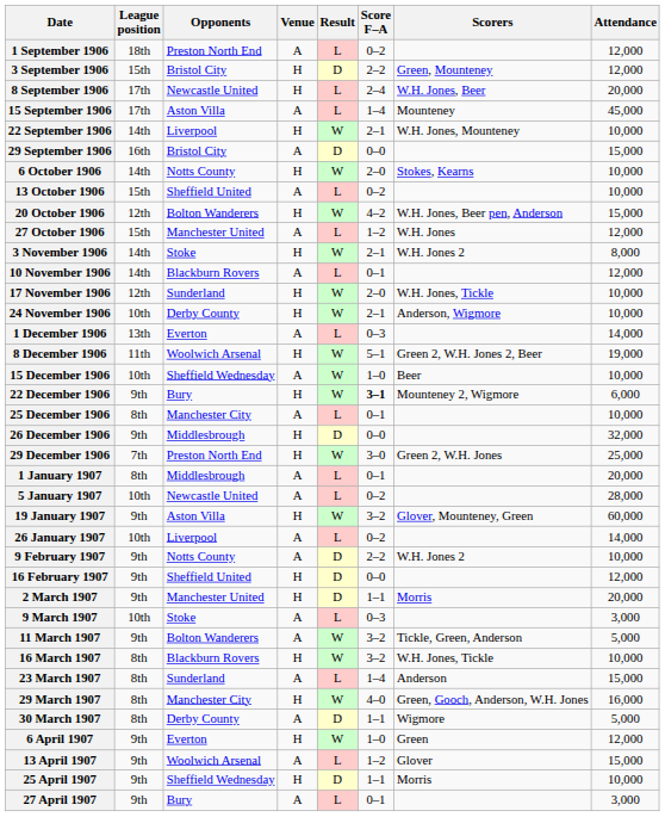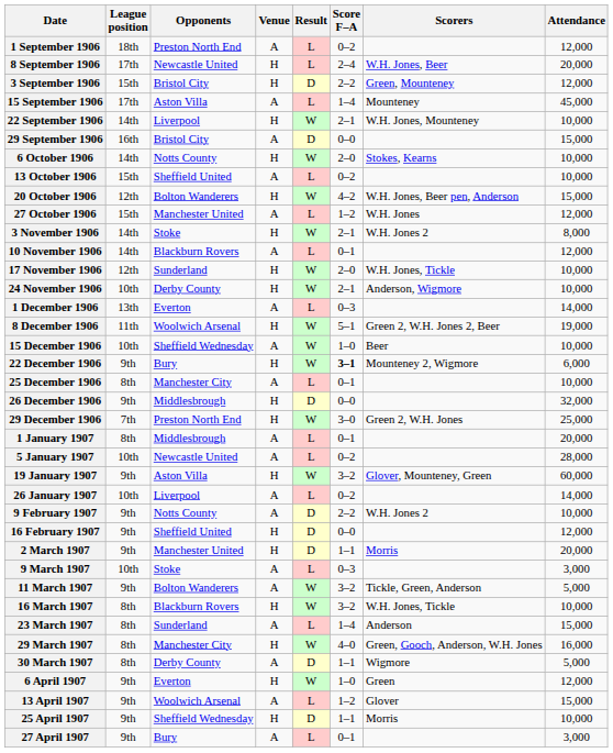 <table class="wikitable plainrowheaders" style="text-align:center">
 <tr>
 <th scope="col">Date</th>
 <th scope="col">League<br>position</th>
 <th scope="col">Opponents</th>
 <th scope="col">Venue</th>
 <th scope="col">Result</th>
 <th scope="col">Score<br>F–A</th>
 <th scope="col">Scorers</th>
 <th scope="col">Attendance</th>
 </tr>
 <tr>
 <th scope="row">1 September 1906</th>
 <td>18th</td>
 <td align="left"><a href='#'>Preston North End</a></td>
 <td>A</td>
 <td style=background:#fcc>L</td>
 <td>0–2</td>
 <td></td>
 <td>12,000</td>
 </tr>
 <tr>
+<th scope="row">8 September 1906</th>
+<td>17th</td>
+<td align="left"><a href='#'>Newcastle United</a></td>
+<td>H</td>
+<td style=background:#fcc>L</td>
+<td>2–4</td>
+<td align="left"><a href='#'>W.H. Jones</a>, <a href='#'>Beer</a></td>
+<td>20,000</td>
+</tr>
+<tr>
 <th scope="row">3 September 1906</th>
 <td>15th</td>
 <td align="left"><a href='#'>Bristol City</a></td>
 <td>H</td>
 <td style=background:#ffc>D</td>
 <td>2–2</td>
 <td align="left"><a href='#'>Green</a>, <a href='#'>Mounteney</a></td>
 <td>12,000</td>
-</tr>
-<tr>
-<th scope="row">8 September 1906</th>
-<td>17th</td>
-<td align="left"><a href='#'>Newcastle United</a></td>
-<td>H</td>
-<td style=background:#fcc>L</td>
-<td>2–4</td>
-<td align="left"><a href='#'>W.H. Jones</a>, <a href='#'>Beer</a></td>
-<td>20,000</td>
 </tr>
 <tr>
 <th scope="row">15 September 1906</th>
 <td>17th</td>
 <td align="left"><a href='#'>Aston Villa</a></td>
 <td>A</td>
 <td style=background:#fcc>L</td>
 <td>1–4</td>
 <td align="left">Mounteney</td>
 <td>45,000</td>
 </tr>
 <tr>
 <th scope="row">22 September 1906</th>
 <td>14th</td>
 <td align="left"><a href='#'>Liverpool</a></td>
 <td>H</td>
 <td style=background:#cfc>W</td>
 <td>2–1</td>
 <td align="left">W.H. Jones, Mounteney</td>
 <td>10,000</td>
 </tr>
 <tr>
 <th scope="row">29 September 1906</th>
 <td>16th</td>
 <td align="left"><a href='#'>Bristol City</a></td>
 <td>A</td>
 <td style=background:#ffc>D</td>
 <td>0–0</td>
 <td></td>
 <td>15,000</td>
 </tr>
 <tr>
 <th scope="row">6 October 1906</th>
 <td>14th</td>
 <td align="left"><a href='#'>Notts County</a></td>
 <td>H</td>
 <td style=background:#cfc>W</td>
 <td>2–0</td>
 <td align="left"><a href='#'>Stokes</a>, <a href='#'>Kearns</a></td>
 <td>10,000</td>
 </tr>
 <tr>
 <th scope="row">13 October 1906</th>
 <td>15th</td>
 <td align="left"><a href='#'>Sheffield United</a></td>
 <td>A</td>
 <td style=background:#fcc>L</td>
 <td>0–2</td>
 <td></td>
 <td>10,000</td>
 </tr>
 <tr>
 <th scope="row">20 October 1906</th>
 <td>12th</td>
 <td align="left"><a href='#'>Bolton Wanderers</a></td>
 <td>H</td>
 <td style=background:#cfc>W</td>
 <td>4–2</td>
 <td align="left">W.H. Jones, Beer <a href='#'>pen</a>, <a href='#'>Anderson</a></td>
 <td>15,000</td>
 </tr>
 <tr>
 <th scope="row">27 October 1906</th>
 <td>15th</td>
 <td align="left"><a href='#'>Manchester United</a></td>
 <td>A</td>
 <td style=background:#fcc>L</td>
 <td>1–2</td>
 <td align="left">W.H. Jones</td>
 <td>12,000</td>
 </tr>
 <tr>
 <th scope="row">3 November 1906</th>
 <td>14th</td>
 <td align="left"><a href='#'>Stoke</a></td>
 <td>H</td>
 <td style=background:#cfc>W</td>
 <td>2–1</td>
 <td align="left">W.H. Jones 2</td>
 <td>8,000</td>
 </tr>
 <tr>
 <th scope="row">10 November 1906</th>
 <td>14th</td>
 <td align="left"><a href='#'>Blackburn Rovers</a></td>
 <td>A</td>
 <td style=background:#fcc>L</td>
 <td>0–1</td>
 <td></td>
 <td>12,000</td>
 </tr>
 <tr>
 <th scope="row">17 November 1906</th>
 <td>12th</td>
 <td align="left"><a href='#'>Sunderland</a></td>
 <td>H</td>
 <td style=background:#cfc>W</td>
 <td>2–0</td>
 <td align="left">W.H. Jones, <a href='#'>Tickle</a></td>
 <td>10,000</td>
 </tr>
 <tr>
 <th scope="row">24 November 1906</th>
 <td>10th</td>
 <td align="left"><a href='#'>Derby County</a></td>
 <td>H</td>
 <td style=background:#cfc>W</td>
 <td>2–1</td>
 <td align="left">Anderson, <a href='#'>Wigmore</a></td>
 <td>10,000</td>
 </tr>
 <tr>
 <th scope="row">1 December 1906</th>
 <td>13th</td>
 <td align="left"><a href='#'>Everton</a></td>
 <td>A</td>
 <td style=background:#fcc>L</td>
 <td>0–3</td>
 <td></td>
 <td>14,000</td>
 </tr>
 <tr>
 <th scope="row">8 December 1906</th>
 <td>11th</td>
 <td align="left"><a href='#'>Woolwich Arsenal</a></td>
 <td>H</td>
 <td style=background:#cfc>W</td>
 <td>5–1</td>
 <td align="left">Green 2, W.H. Jones 2, Beer</td>
 <td>19,000</td>
 </tr>
 <tr>
 <th scope="row">15 December 1906</th>
 <td>10th</td>
 <td align="left"><a href='#'>Sheffield Wednesday</a></td>
 <td>A</td>
 <td style=background:#cfc>W</td>
 <td>1–0</td>
 <td align="left">Beer</td>
 <td>10,000</td>
 </tr>
 <tr>
 <th scope="row">22 December 1906</th>
 <td>9th</td>
 <td align="left"><a href='#'>Bury</a></td>
 <td>H</td>
 <td style=background:#cfc>W</td>
 <td><strong>3–1</strong></td>
 <td align="left">Mounteney 2, Wigmore</td>
 <td>6,000</td>
 </tr>
 <tr>
 <th scope="row">25 December 1906</th>
 <td>8th</td>
 <td align="left"><a href='#'>Manchester City</a></td>
 <td>A</td>
 <td style=background:#fcc>L</td>
 <td>0–1</td>
 <td></td>
 <td>10,000</td>
 </tr>
 <tr>
 <th scope="row">26 December 1906</th>
 <td>9th</td>
 <td align="left"><a href='#'>Middlesbrough</a></td>
 <td>H</td>
 <td style=background:#ffc>D</td>
 <td>0–0</td>
 <td></td>
 <td>32,000</td>
 </tr>
 <tr>
 <th scope="row">29 December 1906</th>
 <td>7th</td>
 <td align="left"><a href='#'>Preston North End</a></td>
 <td>H</td>
 <td style=background:#cfc>W</td>
 <td>3–0</td>
 <td align="left">Green 2, W.H. Jones</td>
 <td>25,000</td>
 </tr>
 <tr>
 <th scope="row">1 January 1907</th>
 <td>8th</td>
 <td align="left"><a href='#'>Middlesbrough</a></td>
 <td>A</td>
 <td style=background:#fcc>L</td>
 <td>0–1</td>
 <td></td>
 <td>20,000</td>
 </tr>
 <tr>
 <th scope="row">5 January 1907</th>
 <td>10th</td>
 <td align="left"><a href='#'>Newcastle United</a></td>
 <td>A</td>
 <td style=background:#fcc>L</td>
 <td>0–2</td>
 <td></td>
 <td>28,000</td>
 </tr>
 <tr>
 <th scope="row">19 January 1907</th>
 <td>9th</td>
 <td align="left"><a href='#'>Aston Villa</a></td>
 <td>H</td>
 <td style=background:#cfc>W</td>
 <td>3–2</td>
 <td align="left"><a href='#'>Glover</a>, Mounteney, Green</td>
 <td>60,000</td>
 </tr>
 <tr>
 <th scope="row">26 January 1907</th>
 <td>10th</td>
 <td align="left"><a href='#'>Liverpool</a></td>
 <td>A</td>
 <td style=background:#fcc>L</td>
 <td>0–2</td>
 <td></td>
 <td>14,000</td>
 </tr>
 <tr>
 <th scope="row">9 February 1907</th>
 <td>9th</td>
 <td align="left"><a href='#'>Notts County</a></td>
 <td>A</td>
 <td style=background:#ffc>D</td>
 <td>2–2</td>
 <td align="left">W.H. Jones 2</td>
 <td>10,000</td>
 </tr>
 <tr>
 <th scope="row">16 February 1907</th>
 <td>9th</td>
 <td align="left"><a href='#'>Sheffield United</a></td>
 <td>H</td>
 <td style=background:#ffc>D</td>
 <td>0–0</td>
 <td></td>
 <td>12,000</td>
 </tr>
 <tr>
 <th scope="row">2 March 1907</th>
 <td>9th</td>
 <td align="left"><a href='#'>Manchester United</a></td>
 <td>H</td>
 <td style=background:#ffc>D</td>
 <td>1–1</td>
 <td align="left"><a href='#'>Morris</a></td>
 <td>20,000</td>
 </tr>
 <tr>
 <th scope="row">9 March 1907</th>
 <td>10th</td>
 <td align="left"><a href='#'>Stoke</a></td>
 <td>A</td>
 <td style=background:#fcc>L</td>
 <td>0–3</td>
 <td></td>
 <td>3,000</td>
 </tr>
 <tr>
 <th scope="row">11 March 1907</th>
 <td>9th</td>
 <td align="left"><a href='#'>Bolton Wanderers</a></td>
 <td>A</td>
 <td style=background:#cfc>W</td>
 <td>3–2</td>
 <td align="left">Tickle, Green, Anderson</td>
 <td>5,000</td>
 </tr>
 <tr>
 <th scope="row">16 March 1907</th>
 <td>8th</td>
 <td align="left"><a href='#'>Blackburn Rovers</a></td>
 <td>H</td>
 <td style=background:#cfc>W</td>
 <td>3–2</td>
 <td align="left">W.H. Jones, Tickle</td>
 <td>10,000</td>
 </tr>
 <tr>
 <th scope="row">23 March 1907</th>
 <td>8th</td>
 <td align="left"><a href='#'>Sunderland</a></td>
 <td>A</td>
 <td style=background:#fcc>L</td>
 <td>1–4</td>
 <td align="left">Anderson</td>
 <td>15,000</td>
 </tr>
 <tr>
 <th scope="row">29 March 1907</th>
 <td>8th</td>
 <td align="left"><a href='#'>Manchester City</a></td>
 <td>H</td>
 <td style=background:#cfc>W</td>
 <td>4–0</td>
 <td align="left">Green, <a href='#'>Gooch</a>, Anderson, W.H. Jones</td>
 <td>16,000</td>
 </tr>
 <tr>
 <th scope="row">30 March 1907</th>
 <td>8th</td>
 <td align="left"><a href='#'>Derby County</a></td>
 <td>A</td>
 <td style=background:#ffc>D</td>
 <td>1–1</td>
 <td align="left">Wigmore</td>
 <td>5,000</td>
 </tr>
 <tr>
 <th scope="row">6 April 1907</th>
 <td>9th</td>
 <td align="left"><a href='#'>Everton</a></td>
 <td>H</td>
 <td style=background:#cfc>W</td>
 <td>1–0</td>
 <td align="left">Green</td>
 <td>12,000</td>
 </tr>
 <tr>
 <th scope="row">13 April 1907</th>
 <td>9th</td>
 <td align="left"><a href='#'>Woolwich Arsenal</a></td>
 <td>A</td>
 <td style=background:#fcc>L</td>
 <td>1–2</td>
 <td align="left">Glover</td>
 <td>15,000</td>
 </tr>
 <tr>
 <th scope="row">25 April 1907</th>
 <td>9th</td>
 <td align="left"><a href='#'>Sheffield Wednesday</a></td>
 <td>H</td>
 <td style=background:#ffc>D</td>
 <td>1–1</td>
 <td align="left">Morris</td>
 <td>10,000</td>
 </tr>
 <tr>
 <th scope="row">27 April 1907</th>
 <td>9th</td>
 <td align="left"><a href='#'>Bury</a></td>
 <td>A</td>
 <td style=background:#fcc>L</td>
 <td>0–1</td>
 <td></td>
 <td>3,000</td>
 </tr>
 </table>
